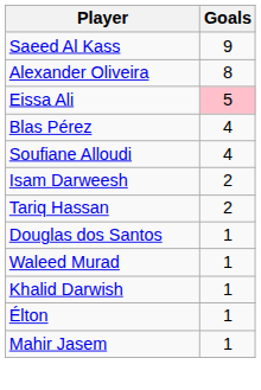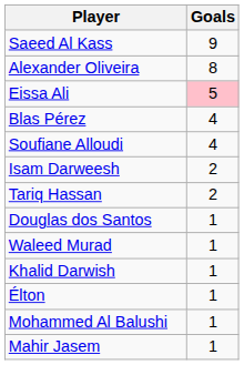 <table class="wikitable" style="text-align: center;">
 <tr>
 <th width="175">Player</th>
 <th width="20">Goals</th>
 </tr>
 <tr>
 <td align=left> <a href='#'>Saeed Al Kass</a></td>
 <td>9</td>
 </tr>
 <tr>
 <td align=left> <a href='#'>Alexander Oliveira</a></td>
 <td>8</td>
 </tr>
 <tr>
 <td align=left> <a href='#'>Eissa Ali</a></td>
 <td style="background: pink;">5</td>
 </tr>
 <tr>
 <td align=left> <a href='#'>Blas Pérez</a></td>
 <td>4</td>
 </tr>
 <tr>
 <td align=left> <a href='#'>Soufiane Alloudi</a></td>
 <td>4</td>
 </tr>
 <tr>
 <td align=left> <a href='#'>Isam Darweesh</a></td>
 <td>2</td>
 </tr>
 <tr>
 <td align=left> <a href='#'>Tariq Hassan</a></td>
 <td>2</td>
 </tr>
 <tr>
 <td align=left> <a href='#'>Douglas dos Santos</a></td>
 <td>1</td>
 </tr>
 <tr>
 <td align=left> <a href='#'>Waleed Murad</a></td>
 <td>1</td>
 </tr>
 <tr>
 <td align=left> <a href='#'>Khalid Darwish</a></td>
 <td>1</td>
 </tr>
 <tr>
 <td align=left> <a href='#'>Élton</a></td>
 <td>1</td>
 </tr>
 <tr>
+<td align=left> <a href='#'>Mohammed Al Balushi</a></td>
+<td>1</td>
+</tr>
+<tr>
 <td align=left> <a href='#'>Mahir Jasem</a></td>
 <td>1</td>
 </tr>
 </table>
